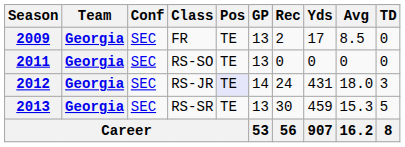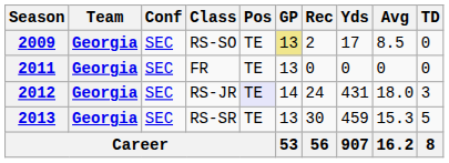 <table class="wikitable">
 <tr>
 <th>Season</th>
 <th>Team</th>
 <th>Conf</th>
 <th>Class</th>
 <th>Pos</th>
 <th>GP</th>
 <th>Rec</th>
 <th>Yds</th>
 <th>Avg</th>
 <th>TD</th>
 </tr>
 <tr>
 <th><a href='#'>2009</a></th>
 <th><a href='#'>Georgia</a></th>
 <td><a href='#'>SEC</a></td>
-<td>FR</td>
+<td>RS-SO</td>
 <td>TE</td>
-<td>13</td>
+<td style="background: khaki;">13</td>
 <td>2</td>
 <td>17</td>
 <td>8.5</td>
 <td>0</td>
 </tr>
 <tr>
 <th><a href='#'>2011</a></th>
 <th><a href='#'>Georgia</a></th>
 <td><a href='#'>SEC</a></td>
-<td>RS-SO</td>
+<td>FR</td>
 <td>TE</td>
 <td>13</td>
 <td>0</td>
 <td>0</td>
 <td>0</td>
 <td>0</td>
 </tr>
 <tr>
 <th><a href='#'>2012</a></th>
 <th><a href='#'>Georgia</a></th>
 <td><a href='#'>SEC</a></td>
 <td>RS-JR</td>
 <td style="background: lavender;">TE</td>
 <td>14</td>
 <td>24</td>
 <td>431</td>
 <td>18.0</td>
 <td>3</td>
 </tr>
 <tr>
 <th><a href='#'>2013</a></th>
 <th><a href='#'>Georgia</a></th>
 <td><a href='#'>SEC</a></td>
 <td>RS-SR</td>
 <td>TE</td>
 <td>13</td>
 <td>30</td>
 <td>459</td>
 <td>15.3</td>
 <td>5</td>
 </tr>
 <tr>
 <th colspan="5">Career</th>
 <th>53</th>
 <th>56</th>
 <th>907</th>
 <th>16.2</th>
 <th>8</th>
 </tr>
 </table>
